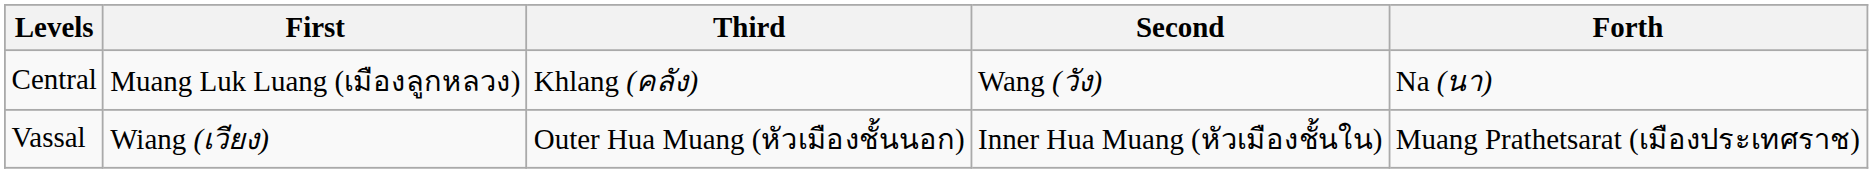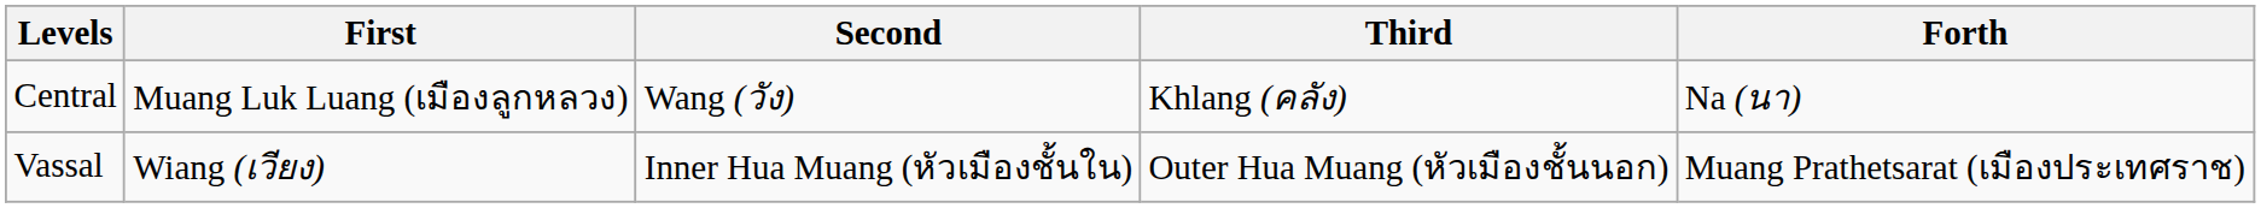 <table class="wikitable">
 <tr>
 <th>Levels</th>
 <th>First</th>
+<th>Second</th>
 <th>Third</th>
-<th>Second</th>
 <th>Forth</th>
 </tr>
 <tr>
 <td>Central</td>
 <td>Muang Luk Luang (เมืองลูกหลวง)</td>
+<td>Wang <em>(วัง)</em></td>
 <td>Khlang <em>(คลัง)</em></td>
-<td>Wang <em>(วัง)</em></td>
 <td>Na <em>(นา)</em></td>
 </tr>
 <tr>
 <td>Vassal</td>
 <td>Wiang <em>(เวียง)</em></td>
+<td>Inner Hua Muang (หัวเมืองชั้นใน)</td>
 <td>Outer Hua Muang (หัวเมืองชั้นนอก)</td>
-<td>Inner Hua Muang (หัวเมืองชั้นใน)</td>
 <td>Muang Prathetsarat (เมืองประเทศราช)</td>
 </tr>
 </table>
